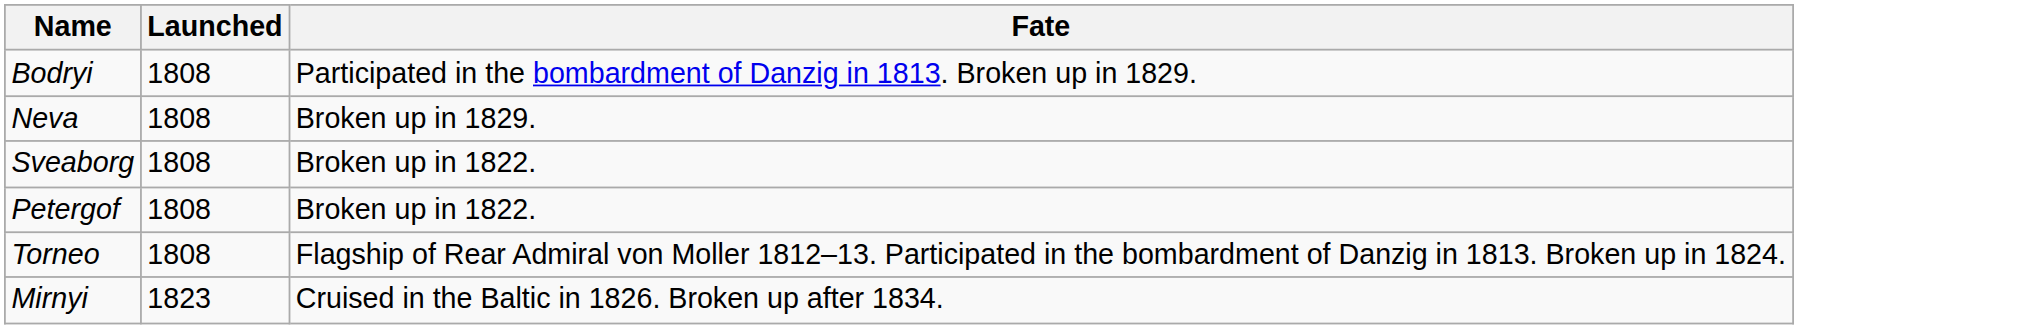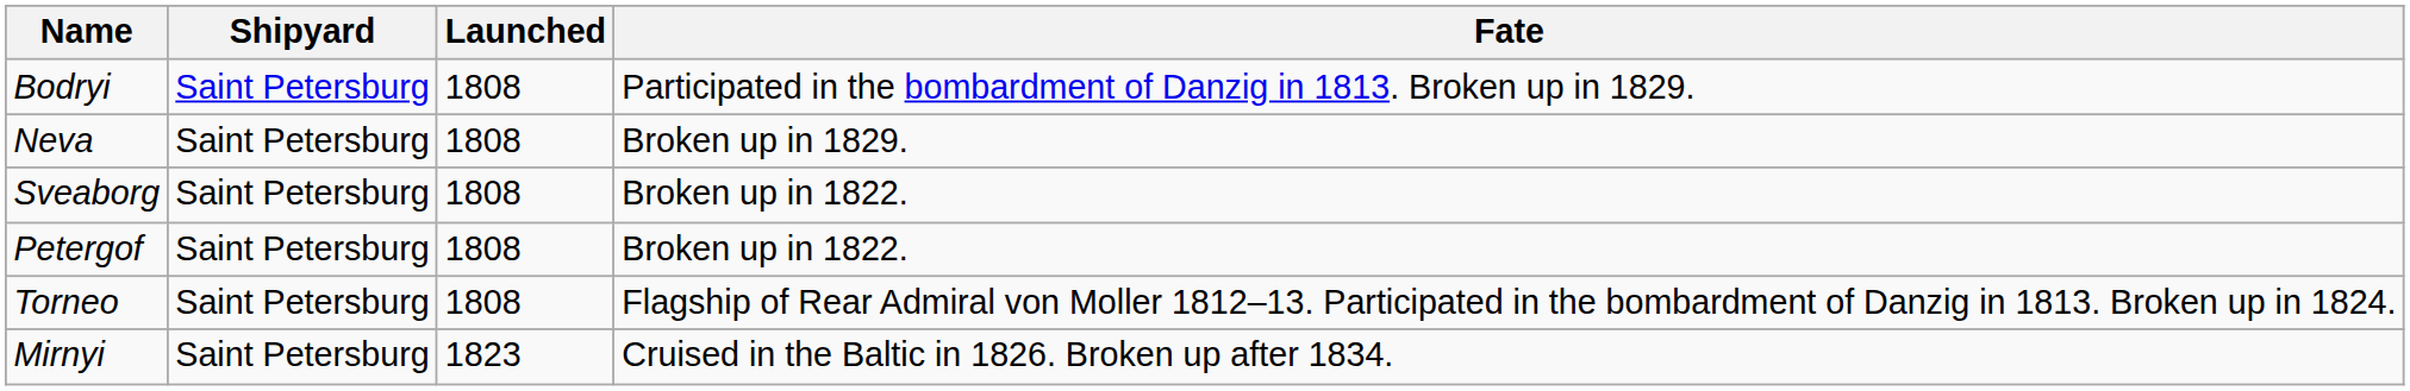 <table class="wikitable">
 <tr>
 <th>Name</th>
+<th>Shipyard</th>
 <th>Launched</th>
 <th>Fate</th>
 </tr>
 <tr>
 <td><em>Bodryi</em></td>
+<td><a href='#'>Saint Petersburg</a></td>
 <td>1808</td>
 <td>Participated in the <a href='#'>bombardment of Danzig in 1813</a>. Broken up in 1829.</td>
 </tr>
 <tr>
 <td><em>Neva</em></td>
+<td>Saint Petersburg</td>
 <td>1808</td>
 <td>Broken up in 1829.</td>
 </tr>
 <tr>
 <td><em>Sveaborg</em></td>
+<td>Saint Petersburg</td>
 <td>1808</td>
 <td>Broken up in 1822.</td>
 </tr>
 <tr>
 <td><em>Petergof</em></td>
+<td>Saint Petersburg</td>
 <td>1808</td>
 <td>Broken up in 1822.</td>
 </tr>
 <tr>
 <td><em>Torneo</em></td>
+<td>Saint Petersburg</td>
 <td>1808</td>
 <td>Flagship of Rear Admiral von Moller 1812–13. Participated in the bombardment of Danzig in 1813. Broken up in 1824.</td>
 </tr>
 <tr>
 <td><em>Mirnyi</em></td>
+<td>Saint Petersburg</td>
 <td>1823</td>
 <td>Cruised in the Baltic in 1826. Broken up after 1834.</td>
 </tr>
 </table>
